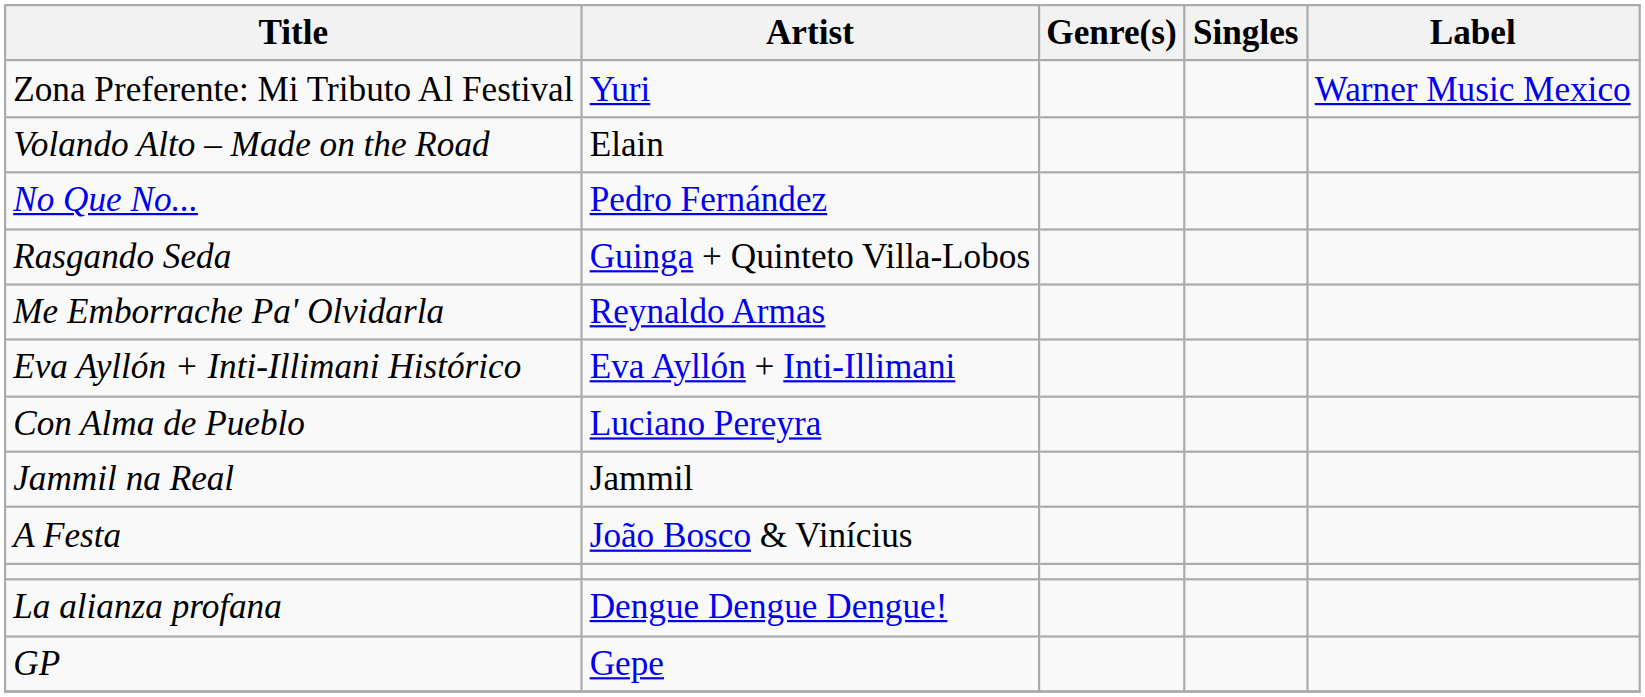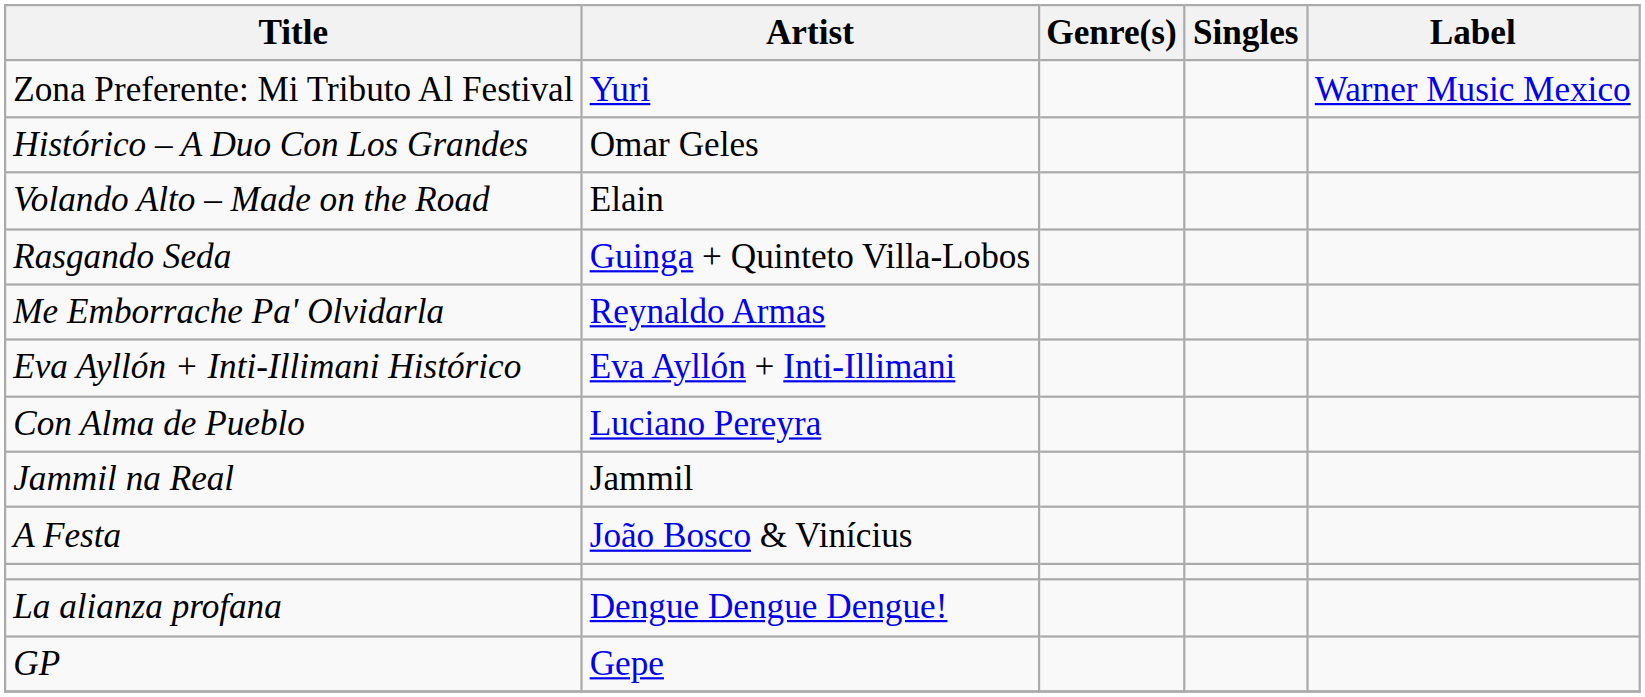 <table class="wikitable sortable" style="text-align: left;">
 <tr>
 <th>Title</th>
 <th>Artist</th>
 <th>Genre(s)</th>
 <th>Singles</th>
 <th>Label</th>
 </tr>
 <tr>
 <td>Zona Preferente: Mi Tributo Al Festival</td>
 <td><a href='#'>Yuri</a></td>
 <td></td>
 <td></td>
 <td><a href='#'>Warner Music Mexico</a></td>
 </tr>
 <tr>
-<td><em>Volando Alto – Made on the Road</em></td>
-<td>Elain</td>
+<td><em>Histórico – A Duo Con Los Grandes</em></td>
+<td>Omar Geles</td>
 <td></td>
 <td></td>
 <td></td>
 </tr>
 <tr>
-<td><em><a href='#'>No Que No...</a></em></td>
-<td><a href='#'>Pedro Fernández</a></td>
+<td><em>Volando Alto – Made on the Road</em></td>
+<td>Elain</td>
 <td></td>
 <td></td>
 <td></td>
 </tr>
 <tr>
 <td><em>Rasgando Seda</em></td>
 <td><a href='#'>Guinga</a> + Quinteto Villa-Lobos</td>
 <td></td>
 <td></td>
 <td></td>
 </tr>
 <tr>
 <td><em>Me Emborrache Pa' Olvidarla</em></td>
 <td><a href='#'>Reynaldo Armas</a></td>
 <td></td>
 <td></td>
 <td></td>
 </tr>
 <tr>
 <td><em>Eva Ayllón + Inti-Illimani Histórico</em></td>
 <td><a href='#'>Eva Ayllón</a> + <a href='#'>Inti-Illimani</a></td>
 <td></td>
 <td></td>
 <td></td>
 </tr>
 <tr>
 <td><em>Con Alma de Pueblo</em></td>
 <td><a href='#'>Luciano Pereyra</a></td>
 <td></td>
 <td></td>
 <td></td>
 </tr>
 <tr>
 <td><em>Jammil na Real</em></td>
 <td>Jammil</td>
 <td></td>
 <td></td>
 <td></td>
 </tr>
 <tr>
 <td><em>A Festa</em></td>
 <td><a href='#'>João Bosco</a> & Vinícius</td>
 <td></td>
 <td></td>
 <td></td>
 </tr>
 <tr>
 <td><em></em></td>
 <td></td>
 <td></td>
 <td></td>
 <td></td>
 </tr>
 <tr>
 <td><em>La alianza profana</em></td>
 <td><a href='#'>Dengue Dengue Dengue!</a></td>
 <td></td>
 <td></td>
 <td></td>
 </tr>
 <tr>
 <td><em>GP</em></td>
 <td><a href='#'>Gepe</a></td>
 <td></td>
 <td></td>
 <td></td>
 </tr>
 <tr>
 </tr>
 </table>
